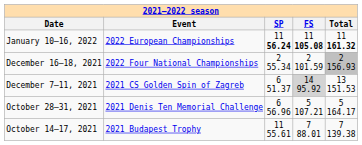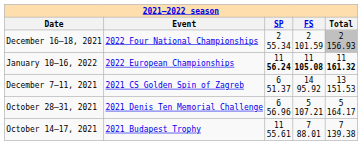 <table class="wikitable">
 <tr>
 <td style="background-color: #ffdead; " colspan=5 align=center><a href='#'><strong>2021–2022 season</strong></a></td>
 </tr>
 <tr>
 <th>Date</th>
 <th>Event</th>
 <th><a href='#'>SP</a></th>
 <th><a href='#'>FS</a></th>
 <th>Total</th>
 </tr>
 <tr>
+<td>December 16–18, 2021</td>
+<td><a href='#'>2022 Four National Championships</a></td>
+<td align=center>2 <br> 55.34</td>
+<td align=center>2 <br> 101.59</td>
+<td align=center bgcolor=silver>2 <br> 156.93</td>
+</tr>
+<tr>
 <td>January 10–16, 2022</td>
 <td><a href='#'>2022 European Championships</a></td>
 <td align=center>11 <br> <strong>56.24</strong></td>
 <td align=center>11 <br> <strong>105.08</strong></td>
 <td align=center>11 <br> <strong>161.32</strong></td>
 </tr>
 <tr>
-<td>December 16–18, 2021</td>
-<td><a href='#'>2022 Four National Championships</a></td>
-<td align=center>2 <br> 55.34</td>
-<td align=center>2 <br> 101.59</td>
-<td align=center bgcolor=silver>2 <br> 156.93</td>
-</tr>
-<tr>
 <td>December 7–11, 2021</td>
 <td><a href='#'>2021 CS Golden Spin of Zagreb</a></td>
 <td align=center>6 <br> 51.37</td>
-<td align=center style="background: lightgrey;">14 <br> 95.92</td>
+<td align=center>14 <br> 95.92</td>
 <td align=center>13 <br> 151.53</td>
 </tr>
 <tr>
 <td>October 28–31, 2021</td>
 <td><a href='#'>2021 Denis Ten Memorial Challenge</a></td>
 <td align=center>6 <br> 56.96</td>
 <td align=center>5 <br> 107.21</td>
 <td align=center>5 <br> 164.17</td>
 </tr>
 <tr>
 <td>October 14–17, 2021</td>
 <td><a href='#'>2021 Budapest Trophy</a></td>
 <td align=center>11 <br> 55.61</td>
 <td align=center>7 <br> 88.01</td>
 <td align=center>7 <br> 139.38</td>
 </tr>
 </table>
